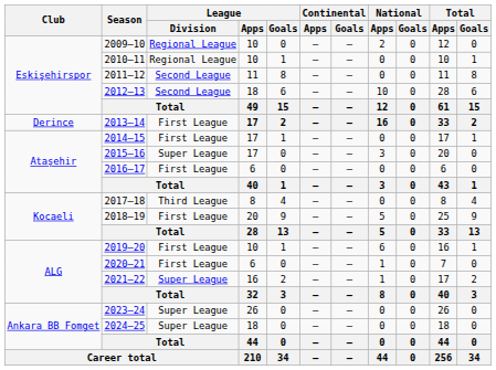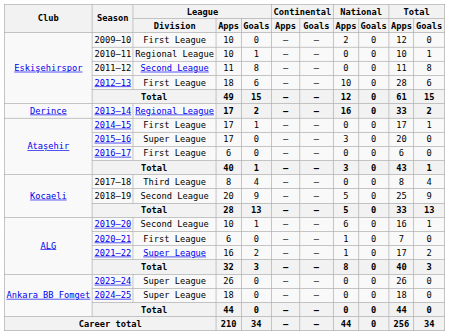 <table class="wikitable" style="text-align: center;">
 <tr>
 <th rowspan="2">Club</th>
 <th rowspan="2">Season</th>
 <th colspan="3">League</th>
 <th colspan="2">Continental</th>
 <th colspan="2">National</th>
 <th colspan="2">Total</th>
 </tr>
 <tr>
 <th>Division</th>
 <th>Apps</th>
 <th>Goals</th>
 <th>Apps</th>
 <th>Goals</th>
 <th>Apps</th>
 <th>Goals</th>
 <th>Apps</th>
 <th>Goals</th>
 </tr>
 <tr>
 <td rowspan=5><a href='#'>Eskişehirspor</a></td>
 <td>2009–10</td>
-<td><a href='#'>Regional League</a></td>
+<td>First League</td>
 <td>10</td>
 <td>0</td>
 <td>–</td>
 <td>–</td>
 <td>2</td>
 <td>0</td>
 <td>12</td>
 <td>0</td>
 </tr>
 <tr>
 <td>2010–11</td>
 <td>Regional League</td>
 <td>10</td>
 <td>1</td>
 <td>–</td>
 <td>–</td>
 <td>0</td>
 <td>0</td>
 <td>10</td>
 <td>1</td>
 </tr>
 <tr>
 <td>2011–12</td>
 <td><a href='#'>Second League</a></td>
 <td>11</td>
 <td>8</td>
 <td>–</td>
 <td>–</td>
 <td>0</td>
 <td>0</td>
 <td>11</td>
 <td>8</td>
 </tr>
 <tr>
 <td><a href='#'>2012–13</a></td>
-<td><a href='#'>Second League</a></td>
+<td>First League</td>
 <td>18</td>
 <td>6</td>
 <td>–</td>
 <td>–</td>
 <td>10</td>
 <td>0</td>
 <td>28</td>
 <td>6</td>
 </tr>
 <tr>
 <th colspan="2">Total</th>
 <th>49</th>
 <th>15</th>
 <th>–</th>
 <th>–</th>
 <th>12</th>
 <th>0</th>
 <th>61</th>
 <th>15</th>
 </tr>
 <tr>
 <td><a href='#'>Derince</a></td>
 <td><a href='#'>2013–14</a></td>
-<td>First League</td>
+<td><a href='#'>Regional League</a></td>
 <th>17</th>
 <th>2</th>
 <th>–</th>
 <th>–</th>
 <th>16</th>
 <th>0</th>
 <th>33</th>
 <th>2</th>
 </tr>
 <tr>
 <td rowspan=4><a href='#'>Ataşehir</a></td>
 <td><a href='#'>2014–15</a></td>
 <td>First League</td>
 <td>17</td>
 <td>1</td>
 <td>–</td>
 <td>–</td>
 <td>0</td>
 <td>0</td>
 <td>17</td>
 <td>1</td>
 </tr>
 <tr>
 <td><a href='#'>2015–16</a></td>
 <td>Super League</td>
 <td>17</td>
 <td>0</td>
 <td>–</td>
 <td>–</td>
 <td>3</td>
 <td>0</td>
 <td>20</td>
 <td>0</td>
 </tr>
 <tr>
 <td><a href='#'>2016–17</a></td>
 <td>First League</td>
 <td>6</td>
 <td>0</td>
 <td>–</td>
 <td>–</td>
 <td>0</td>
 <td>0</td>
 <td>6</td>
 <td>0</td>
 </tr>
 <tr>
 <th colspan="2">Total</th>
 <th>40</th>
 <th>1</th>
 <th>–</th>
 <th>–</th>
 <th>3</th>
 <th>0</th>
 <th>43</th>
 <th>1</th>
 </tr>
 <tr>
 <td rowspan=3><a href='#'>Kocaeli</a></td>
 <td>2017–18</td>
 <td>Third League</td>
 <td>8</td>
 <td>4</td>
 <td>–</td>
 <td>–</td>
 <td>0</td>
 <td>0</td>
 <td>8</td>
 <td>4</td>
 </tr>
 <tr>
 <td>2018–19</td>
-<td>First League</td>
+<td>Second League</td>
 <td>20</td>
 <td>9</td>
 <td>–</td>
 <td>–</td>
 <td>5</td>
 <td>0</td>
 <td>25</td>
 <td>9</td>
 </tr>
 <tr>
 <th colspan="2">Total</th>
 <th>28</th>
 <th>13</th>
 <th>–</th>
 <th>–</th>
 <th>5</th>
 <th>0</th>
 <th>33</th>
 <th>13</th>
 </tr>
 <tr>
 <td rowspan=4><a href='#'>ALG</a></td>
 <td><a href='#'>2019–20</a></td>
-<td>First League</td>
+<td>Second League</td>
 <td>10</td>
 <td>1</td>
 <td>–</td>
 <td>–</td>
 <td>6</td>
 <td>0</td>
 <td>16</td>
 <td>1</td>
 </tr>
 <tr>
 <td><a href='#'>2020–21</a></td>
 <td>First League</td>
 <td>6</td>
 <td>0</td>
 <td>–</td>
 <td>–</td>
 <td>1</td>
 <td>0</td>
 <td>7</td>
 <td>0</td>
 </tr>
 <tr>
 <td><a href='#'>2021–22</a></td>
 <td><a href='#'>Super League</a></td>
 <td>16</td>
 <td>2</td>
 <td>–</td>
 <td>–</td>
 <td>1</td>
 <td>0</td>
 <td>17</td>
 <td>2</td>
 </tr>
 <tr>
 <th colspan="2">Total</th>
 <th>32</th>
 <th>3</th>
 <th>–</th>
 <th>–</th>
 <th>8</th>
 <th>0</th>
 <th>40</th>
 <th>3</th>
 </tr>
 <tr>
 <td rowspan=3><a href='#'>Ankara BB Fomget</a></td>
 <td><a href='#'>2023–24</a></td>
 <td>Super League</td>
 <td>26</td>
 <td>0</td>
 <td>–</td>
 <td>–</td>
 <td>0</td>
 <td>0</td>
 <td>26</td>
 <td>0</td>
 </tr>
 <tr>
 <td><a href='#'>2024–25</a></td>
 <td>Super League</td>
 <td>18</td>
 <td>0</td>
 <td>–</td>
 <td>–</td>
 <td>0</td>
 <td>0</td>
 <td>18</td>
 <td>0</td>
 </tr>
 <tr>
 <th colspan="2">Total</th>
 <th>44</th>
 <th>0</th>
 <th>–</th>
 <th>–</th>
 <th>0</th>
 <th>0</th>
 <th>44</th>
 <th>0</th>
 </tr>
 <tr>
 <th colspan="3">Career total</th>
 <th>210</th>
 <th>34</th>
 <th>–</th>
 <th>–</th>
 <th>44</th>
 <th>0</th>
 <th>256</th>
 <th>34</th>
 </tr>
 </table>
